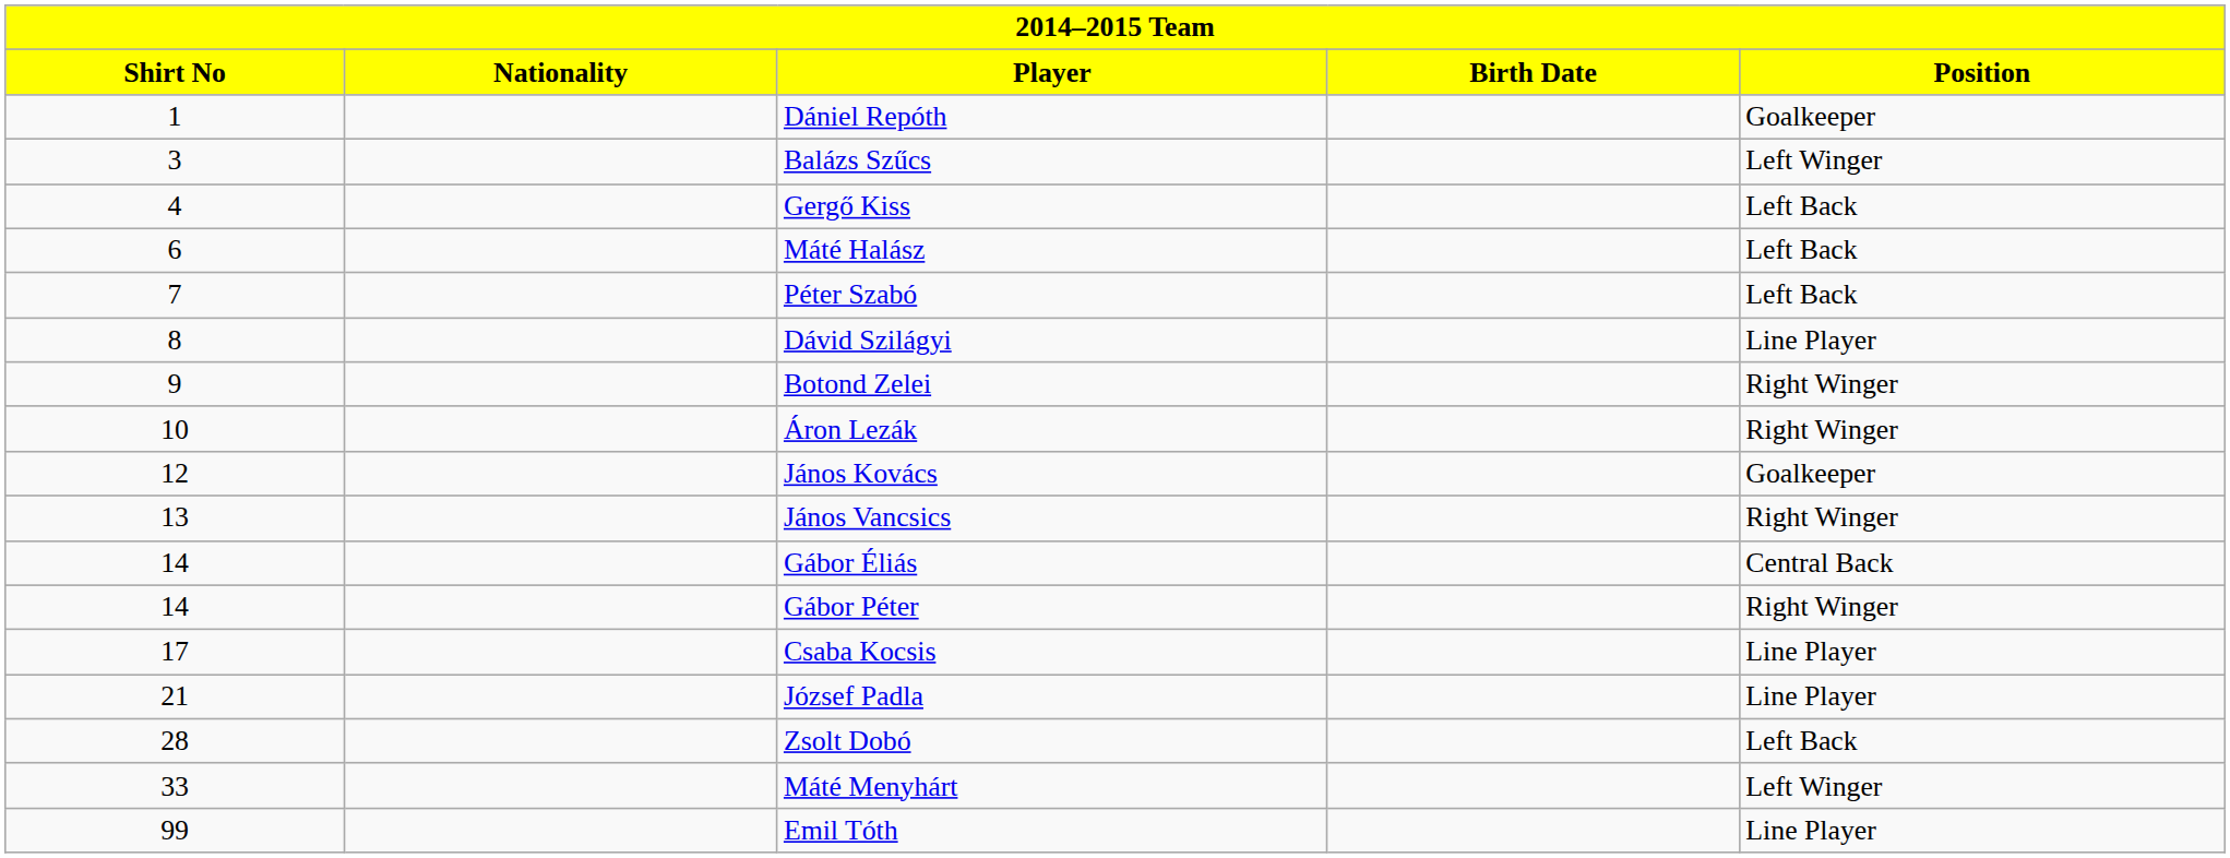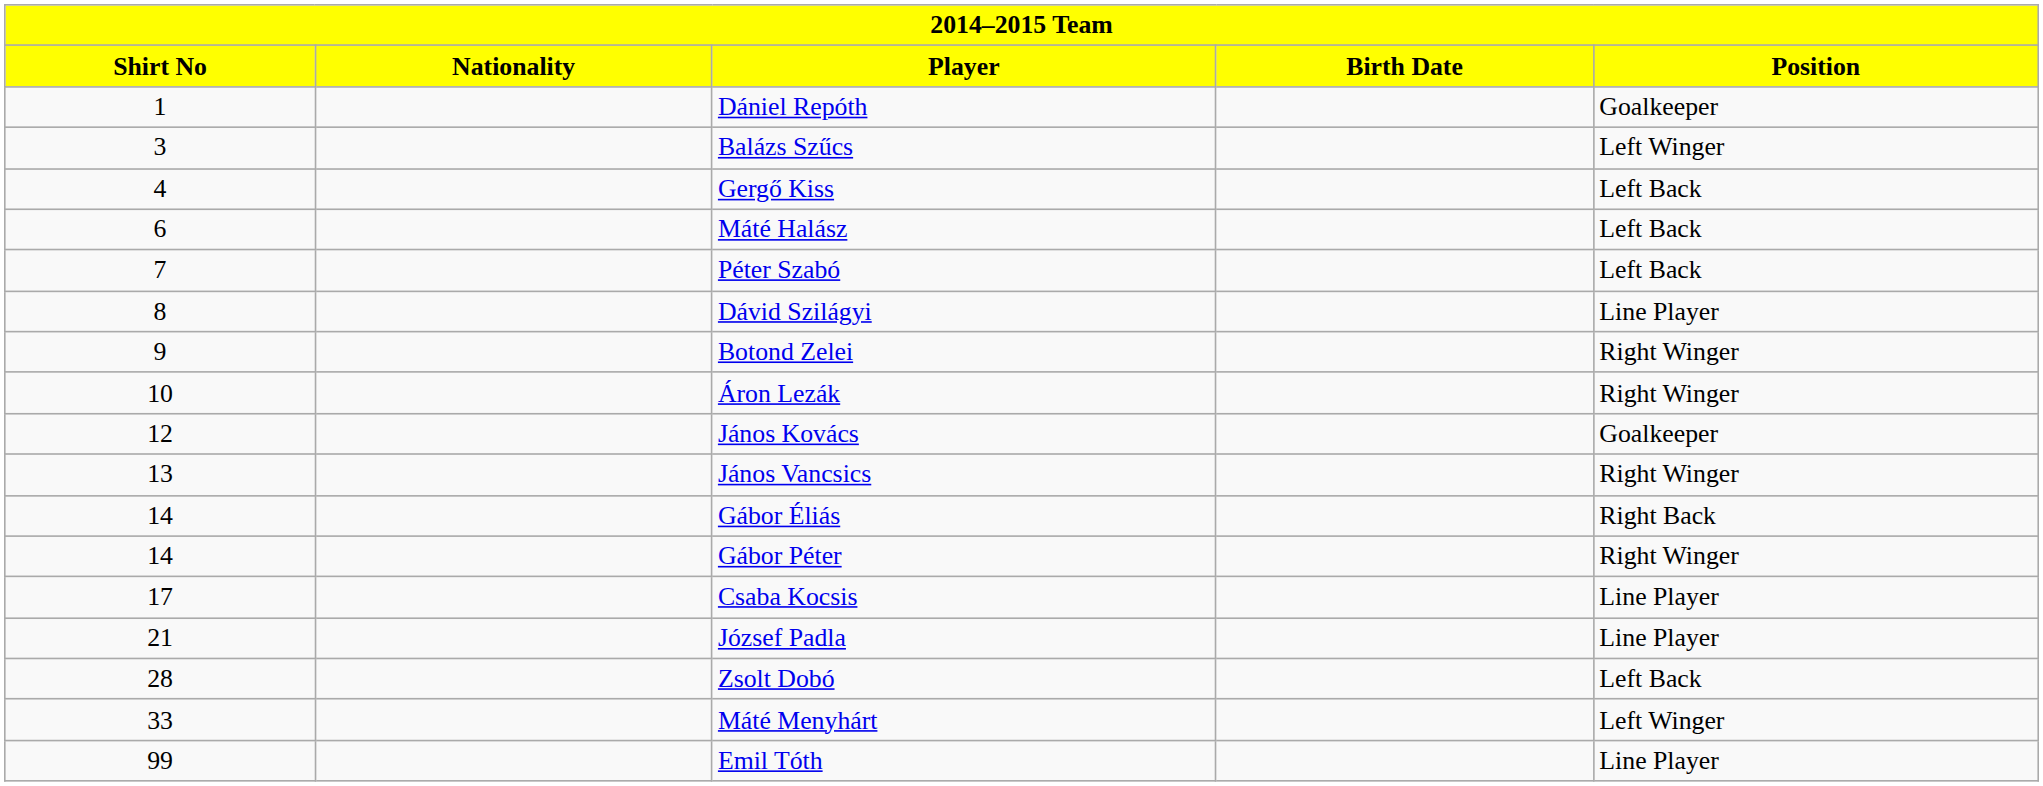 <table class="wikitable collapsible collapsed" style="width:100%">
 <tr>
 <th colspan=5 style="background-color:yellow;color:black;text-align:center;"> <strong>2014–2015 Team</strong></th>
 </tr>
 <tr>
 <th style="color:black; background:yellow">Shirt No</th>
 <th style="color:black; background:yellow">Nationality</th>
 <th style="color:black; background:yellow">Player</th>
 <th style="color:black; background:yellow">Birth Date</th>
 <th style="color:black; background:yellow">Position</th>
 </tr>
 <tr>
 <td align=center>1</td>
 <td></td>
 <td><a href='#'>Dániel Repóth</a></td>
 <td></td>
 <td>Goalkeeper</td>
 </tr>
 <tr>
 <td align=center>3</td>
 <td></td>
 <td><a href='#'>Balázs Szűcs</a></td>
 <td></td>
 <td>Left Winger</td>
 </tr>
 <tr>
 <td align=center>4</td>
 <td></td>
 <td><a href='#'>Gergő Kiss</a></td>
 <td></td>
 <td>Left Back</td>
 </tr>
 <tr>
 <td align=center>6</td>
 <td></td>
 <td><a href='#'>Máté Halász</a></td>
 <td></td>
 <td>Left Back</td>
 </tr>
 <tr>
 <td align=center>7</td>
 <td></td>
 <td><a href='#'>Péter Szabó</a></td>
 <td></td>
 <td>Left Back</td>
 </tr>
 <tr>
 <td align=center>8</td>
 <td></td>
 <td><a href='#'>Dávid Szilágyi</a></td>
 <td></td>
 <td>Line Player</td>
 </tr>
 <tr>
 <td align=center>9</td>
 <td></td>
 <td><a href='#'>Botond Zelei</a></td>
 <td></td>
 <td>Right Winger</td>
 </tr>
 <tr>
 <td align=center>10</td>
 <td></td>
 <td><a href='#'>Áron Lezák</a></td>
 <td></td>
 <td>Right Winger</td>
 </tr>
 <tr>
 <td align=center>12</td>
 <td></td>
 <td><a href='#'>János Kovács</a></td>
 <td></td>
 <td>Goalkeeper</td>
 </tr>
 <tr>
 <td align=center>13</td>
 <td></td>
 <td><a href='#'>János Vancsics</a></td>
 <td></td>
 <td>Right Winger</td>
 </tr>
 <tr>
 <td align=center>14</td>
 <td></td>
 <td><a href='#'>Gábor Éliás</a></td>
 <td></td>
-<td>Central Back</td>
+<td>Right Back</td>
 </tr>
 <tr>
 <td align=center>14</td>
 <td></td>
 <td><a href='#'>Gábor Péter</a></td>
 <td></td>
 <td>Right Winger</td>
 </tr>
 <tr>
 <td align=center>17</td>
 <td></td>
 <td><a href='#'>Csaba Kocsis</a></td>
 <td></td>
 <td>Line Player</td>
 </tr>
 <tr>
 <td align=center>21</td>
 <td></td>
 <td><a href='#'>József Padla</a></td>
 <td></td>
 <td>Line Player</td>
 </tr>
 <tr>
 <td align=center>28</td>
 <td></td>
 <td><a href='#'>Zsolt Dobó</a></td>
 <td></td>
 <td>Left Back</td>
 </tr>
 <tr>
 <td align=center>33</td>
 <td></td>
 <td><a href='#'>Máté Menyhárt</a></td>
 <td></td>
 <td>Left Winger</td>
 </tr>
 <tr>
 <td align=center>99</td>
 <td></td>
 <td><a href='#'>Emil Tóth</a></td>
 <td></td>
 <td>Line Player</td>
 </tr>
 </table>
